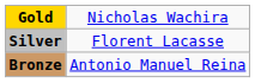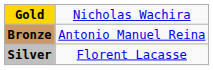 <table class="wikitable" style="text-align:center; " width="35%">
 <tr>
 <td bgcolor="gold"><strong>Gold</strong></td>
 <td><a href='#'>Nicholas Wachira</a><br>  <small><em></em></small></td>
 </tr>
 <tr>
+<td bgcolor="CC9966"><strong>Bronze</strong></td>
+<td><a href='#'>Antonio Manuel Reina</a><br>  <small><em></em></small></td>
+</tr>
+<tr>
 <td bgcolor="silver"><strong>Silver</strong></td>
 <td><a href='#'>Florent Lacasse</a><br>  <small><em></em></small></td>
 </tr>
-<tr>
-<td bgcolor="CC9966"><strong>Bronze</strong></td>
-<td><a href='#'>Antonio Manuel Reina</a><br>  <small><em></em></small></td>
-</tr>
 </table>
